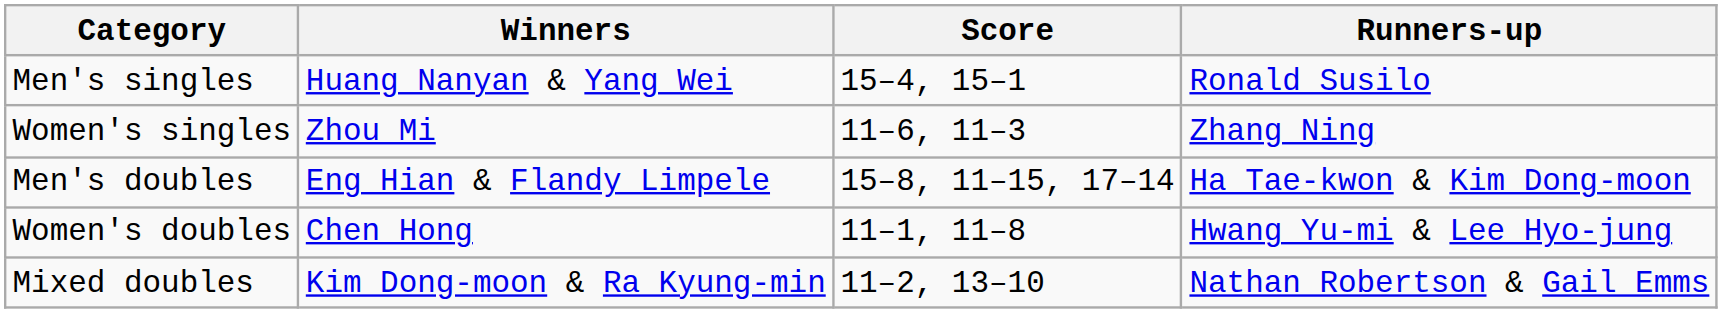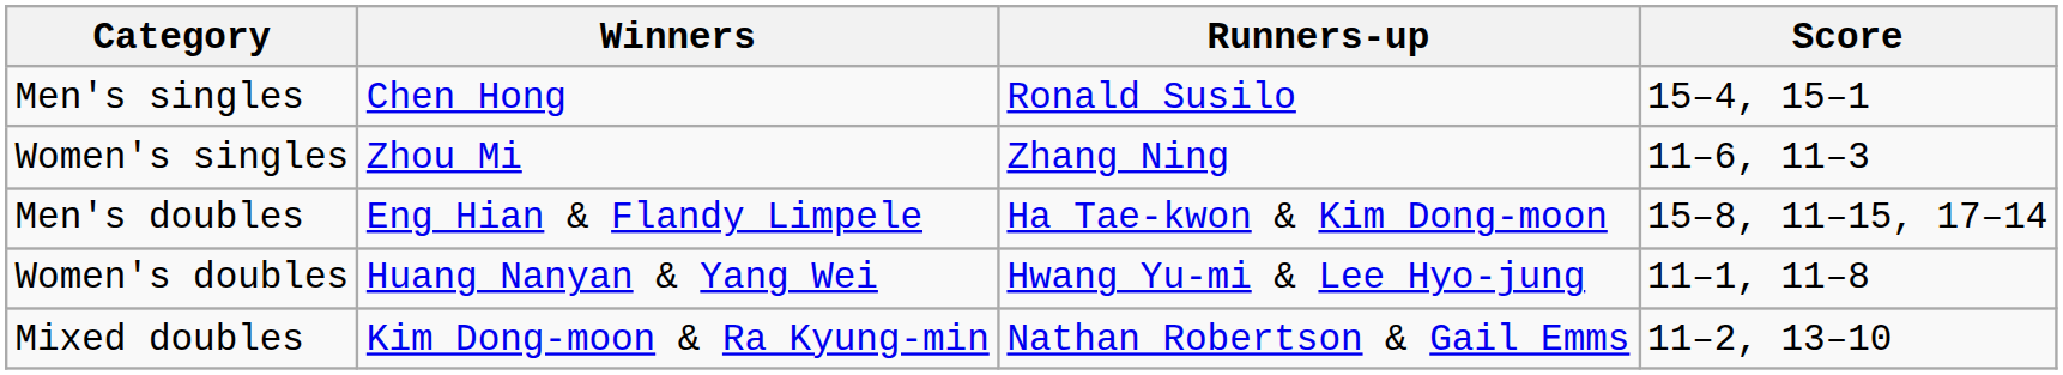 <table class=wikitable>
 <tr>
 <th>Category</th>
 <th>Winners</th>
+<th>Runners-up</th>
 <th>Score</th>
-<th>Runners-up</th>
 </tr>
 <tr>
 <td>Men's singles</td>
-<td> <a href='#'>Huang Nanyan</a> & <a href='#'>Yang Wei</a></td>
+<td> <a href='#'>Chen Hong</a></td>
+<td> <a href='#'>Ronald Susilo</a></td>
 <td>15–4, 15–1</td>
-<td> <a href='#'>Ronald Susilo</a></td>
 </tr>
 <tr>
 <td>Women's singles</td>
 <td> <a href='#'>Zhou Mi</a></td>
+<td> <a href='#'>Zhang Ning</a></td>
 <td>11–6, 11–3</td>
-<td> <a href='#'>Zhang Ning</a></td>
 </tr>
 <tr>
 <td>Men's doubles</td>
 <td> <a href='#'>Eng Hian</a> & <a href='#'>Flandy Limpele</a></td>
+<td> <a href='#'>Ha Tae-kwon</a> & <a href='#'>Kim Dong-moon</a></td>
 <td>15–8, 11–15, 17–14</td>
-<td> <a href='#'>Ha Tae-kwon</a> & <a href='#'>Kim Dong-moon</a></td>
 </tr>
 <tr>
 <td>Women's doubles</td>
-<td> <a href='#'>Chen Hong</a></td>
+<td> <a href='#'>Huang Nanyan</a> & <a href='#'>Yang Wei</a></td>
+<td> <a href='#'>Hwang Yu-mi</a> & <a href='#'>Lee Hyo-jung</a></td>
 <td>11–1, 11–8</td>
-<td> <a href='#'>Hwang Yu-mi</a> & <a href='#'>Lee Hyo-jung</a></td>
 </tr>
 <tr>
 <td>Mixed doubles</td>
 <td> <a href='#'>Kim Dong-moon</a> & <a href='#'>Ra Kyung-min</a></td>
+<td> <a href='#'>Nathan Robertson</a> & <a href='#'>Gail Emms</a></td>
 <td>11–2, 13–10</td>
-<td> <a href='#'>Nathan Robertson</a> & <a href='#'>Gail Emms</a></td>
 </tr>
 </table>
